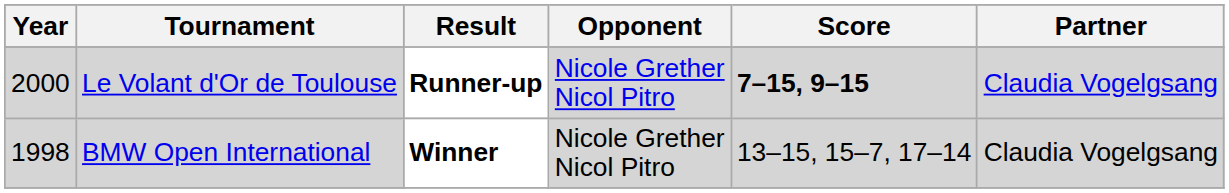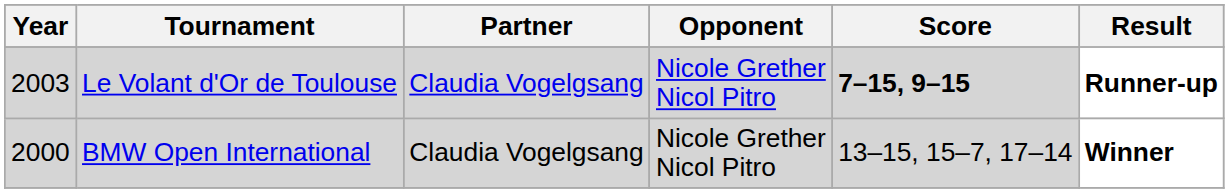 <table class="sortable wikitable" style="font-size: 90%;">
 <tr>
 <th>Year</th>
 <th>Tournament</th>
-<th>Result</th>
+<th>Partner</th>
 <th>Opponent</th>
 <th>Score</th>
-<th>Partner</th>
+<th>Result</th>
+</tr>
+<tr style="background:#D5D5D5">
+<td align="center">2003</td>
+<td align="left"><a href='#'>Le Volant d'Or de Toulouse</a></td>
+<td align="left"> <a href='#'>Claudia Vogelgsang</a></td>
+<td align="left"> <a href='#'>Nicole Grether</a> <br>  <a href='#'>Nicol Pitro</a></td>
+<td align="left"><strong>7–15, 9–15</strong></td>
+<td style="text-align:left; background: white"> <strong>Runner-up</strong></td>
 </tr>
 <tr style="background:#D5D5D5">
 <td align="center">2000</td>
-<td align="left"><a href='#'>Le Volant d'Or de Toulouse</a></td>
-<td style="text-align:left; background: white"> <strong>Runner-up</strong></td>
-<td align="left"> <a href='#'>Nicole Grether</a> <br>  <a href='#'>Nicol Pitro</a></td>
-<td align="left"><strong>7–15, 9–15</strong></td>
-<td align="left"> <a href='#'>Claudia Vogelgsang</a></td>
-</tr>
-<tr style="background:#D5D5D5">
-<td align="center">1998</td>
 <td align="left"><a href='#'>BMW Open International</a></td>
-<td style="text-align:left; background:white"> <strong>Winner</strong></td>
+<td align="left"> Claudia Vogelgsang</td>
 <td align="left"> Nicole Grether <br>  Nicol Pitro</td>
 <td align="left">13–15, 15–7, 17–14</td>
-<td align="left"> Claudia Vogelgsang</td>
+<td style="text-align:left; background:white"> <strong>Winner</strong></td>
 </tr>
 </table>
